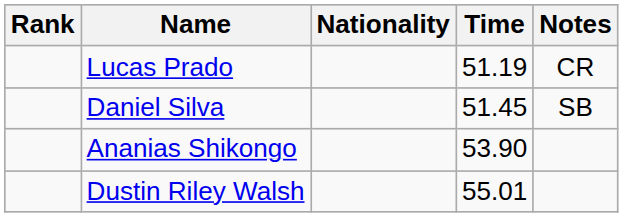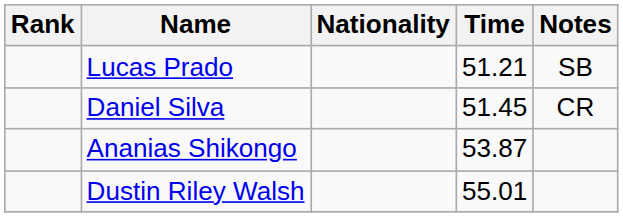 <table class="wikitable sortable" style="text-align:center">
 <tr>
 <th>Rank</th>
 <th>Name</th>
 <th>Nationality</th>
 <th>Time</th>
 <th>Notes</th>
 </tr>
 <tr>
 <td></td>
 <td align=left><a href='#'>Lucas Prado</a></td>
 <td align=left></td>
-<td>51.19</td>
-<td>CR</td>
+<td>51.21</td>
+<td>SB</td>
 </tr>
 <tr>
 <td></td>
 <td align=left><a href='#'>Daniel Silva</a></td>
 <td align=left></td>
 <td>51.45</td>
-<td>SB</td>
+<td>CR</td>
 </tr>
 <tr>
 <td></td>
 <td align=left><a href='#'>Ananias Shikongo</a></td>
 <td align=left></td>
-<td>53.90</td>
+<td>53.87</td>
 <td></td>
 </tr>
 <tr>
 <td></td>
 <td align=left><a href='#'>Dustin Riley Walsh</a></td>
 <td align=left></td>
 <td>55.01</td>
 <td></td>
 </tr>
 </table>
